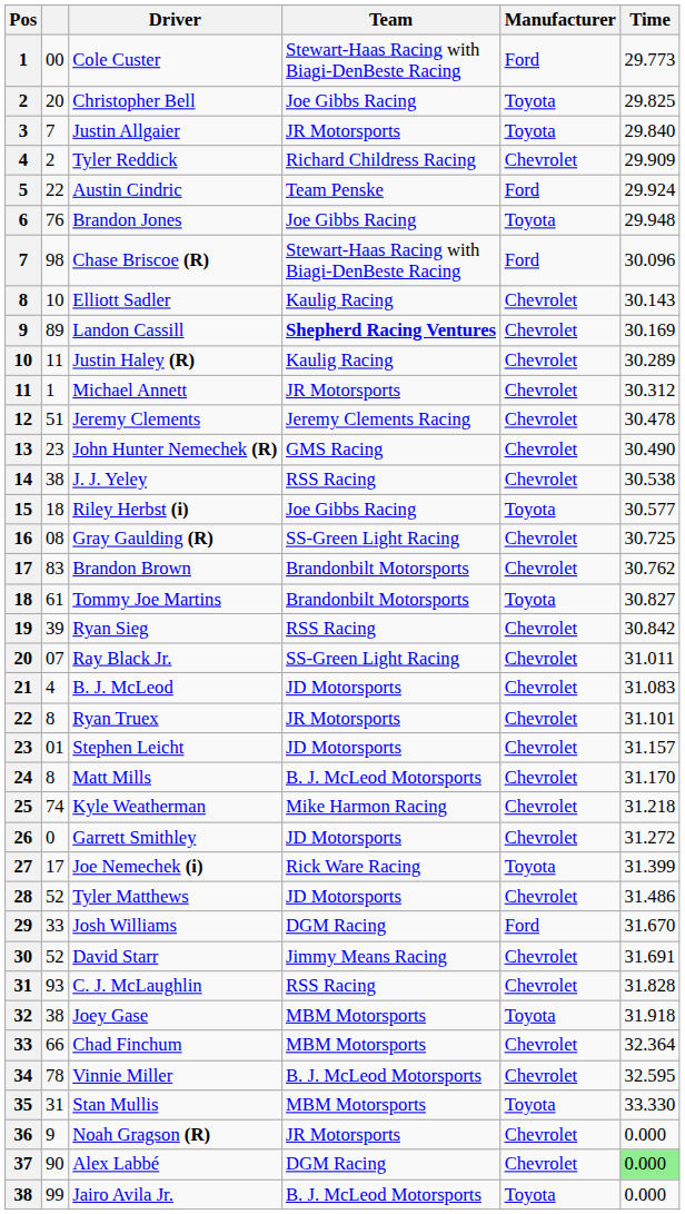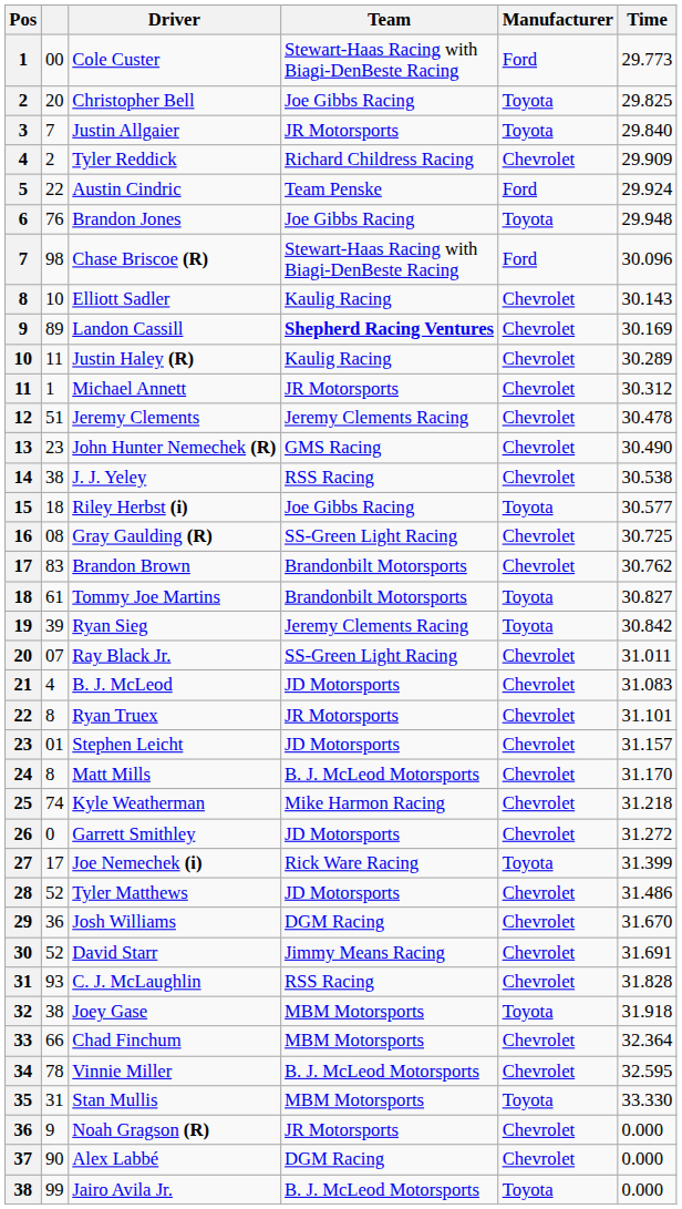 <table class="wikitable" style="font-size:98%">
 <tr>
 <th>Pos</th>
 <th></th>
 <th>Driver</th>
 <th>Team</th>
 <th>Manufacturer</th>
 <th>Time</th>
 </tr>
 <tr>
 <th>1</th>
 <td>00</td>
 <td><a href='#'>Cole Custer</a></td>
 <td><a href='#'>Stewart-Haas Racing</a> with <br> <a href='#'>Biagi-DenBeste Racing</a></td>
 <td><a href='#'>Ford</a></td>
 <td>29.773</td>
 </tr>
 <tr>
 <th>2</th>
 <td>20</td>
 <td><a href='#'>Christopher Bell</a></td>
 <td><a href='#'>Joe Gibbs Racing</a></td>
 <td><a href='#'>Toyota</a></td>
 <td>29.825</td>
 </tr>
 <tr>
 <th>3</th>
 <td>7</td>
 <td><a href='#'>Justin Allgaier</a></td>
 <td><a href='#'>JR Motorsports</a></td>
 <td><a href='#'>Toyota</a></td>
 <td>29.840</td>
 </tr>
 <tr>
 <th>4</th>
 <td>2</td>
 <td><a href='#'>Tyler Reddick</a></td>
 <td><a href='#'>Richard Childress Racing</a></td>
 <td><a href='#'>Chevrolet</a></td>
 <td>29.909</td>
 </tr>
 <tr>
 <th>5</th>
 <td>22</td>
 <td><a href='#'>Austin Cindric</a></td>
 <td><a href='#'>Team Penske</a></td>
 <td><a href='#'>Ford</a></td>
 <td>29.924</td>
 </tr>
 <tr>
 <th>6</th>
 <td>76</td>
 <td><a href='#'>Brandon Jones</a></td>
 <td><a href='#'>Joe Gibbs Racing</a></td>
 <td><a href='#'>Toyota</a></td>
 <td>29.948</td>
 </tr>
 <tr>
 <th>7</th>
 <td>98</td>
 <td><a href='#'>Chase Briscoe</a> <strong>(R)</strong></td>
 <td><a href='#'>Stewart-Haas Racing</a> with <br> <a href='#'>Biagi-DenBeste Racing</a></td>
 <td><a href='#'>Ford</a></td>
 <td>30.096</td>
 </tr>
 <tr>
 <th>8</th>
 <td>10</td>
 <td><a href='#'>Elliott Sadler</a></td>
 <td><a href='#'>Kaulig Racing</a></td>
 <td><a href='#'>Chevrolet</a></td>
 <td>30.143</td>
 </tr>
 <tr>
 <th>9</th>
 <td>89</td>
 <td><a href='#'>Landon Cassill</a></td>
 <td><strong><a href='#'>Shepherd Racing Ventures</a></strong></td>
 <td><a href='#'>Chevrolet</a></td>
 <td>30.169</td>
 </tr>
 <tr>
 <th>10</th>
 <td>11</td>
 <td><a href='#'>Justin Haley</a> <strong>(R)</strong></td>
 <td><a href='#'>Kaulig Racing</a></td>
 <td><a href='#'>Chevrolet</a></td>
 <td>30.289</td>
 </tr>
 <tr>
 <th>11</th>
 <td>1</td>
 <td><a href='#'>Michael Annett</a></td>
 <td><a href='#'>JR Motorsports</a></td>
 <td><a href='#'>Chevrolet</a></td>
 <td>30.312</td>
 </tr>
 <tr>
 <th>12</th>
 <td>51</td>
 <td><a href='#'>Jeremy Clements</a></td>
 <td><a href='#'>Jeremy Clements Racing</a></td>
 <td><a href='#'>Chevrolet</a></td>
 <td>30.478</td>
 </tr>
 <tr>
 <th>13</th>
 <td>23</td>
 <td><a href='#'>John Hunter Nemechek</a> <strong>(R)</strong></td>
 <td><a href='#'>GMS Racing</a></td>
 <td><a href='#'>Chevrolet</a></td>
 <td>30.490</td>
 </tr>
 <tr>
 <th>14</th>
 <td>38</td>
 <td><a href='#'>J. J. Yeley</a></td>
 <td><a href='#'>RSS Racing</a></td>
 <td><a href='#'>Chevrolet</a></td>
 <td>30.538</td>
 </tr>
 <tr>
 <th>15</th>
 <td>18</td>
 <td><a href='#'>Riley Herbst</a> <strong>(i)</strong></td>
 <td><a href='#'>Joe Gibbs Racing</a></td>
 <td><a href='#'>Toyota</a></td>
 <td>30.577</td>
 </tr>
 <tr>
 <th>16</th>
 <td>08</td>
 <td><a href='#'>Gray Gaulding</a> <strong>(R)</strong></td>
 <td><a href='#'>SS-Green Light Racing</a></td>
 <td><a href='#'>Chevrolet</a></td>
 <td>30.725</td>
 </tr>
 <tr>
 <th>17</th>
 <td>83</td>
 <td><a href='#'>Brandon Brown</a></td>
 <td><a href='#'>Brandonbilt Motorsports</a></td>
 <td><a href='#'>Chevrolet</a></td>
 <td>30.762</td>
 </tr>
 <tr>
 <th>18</th>
 <td>61</td>
 <td><a href='#'>Tommy Joe Martins</a></td>
 <td><a href='#'>Brandonbilt Motorsports</a></td>
 <td><a href='#'>Toyota</a></td>
 <td>30.827</td>
 </tr>
 <tr>
 <th>19</th>
 <td>39</td>
 <td><a href='#'>Ryan Sieg</a></td>
-<td><a href='#'>RSS Racing</a></td>
-<td><a href='#'>Chevrolet</a></td>
+<td><a href='#'>Jeremy Clements Racing</a></td>
+<td><a href='#'>Toyota</a></td>
 <td>30.842</td>
 </tr>
 <tr>
 <th>20</th>
 <td>07</td>
 <td><a href='#'>Ray Black Jr.</a></td>
 <td><a href='#'>SS-Green Light Racing</a></td>
 <td><a href='#'>Chevrolet</a></td>
 <td>31.011</td>
 </tr>
 <tr>
 <th>21</th>
 <td>4</td>
 <td><a href='#'>B. J. McLeod</a></td>
 <td><a href='#'>JD Motorsports</a></td>
 <td><a href='#'>Chevrolet</a></td>
 <td>31.083</td>
 </tr>
 <tr>
 <th>22</th>
 <td>8</td>
 <td><a href='#'>Ryan Truex</a></td>
 <td><a href='#'>JR Motorsports</a></td>
 <td><a href='#'>Chevrolet</a></td>
 <td>31.101</td>
 </tr>
 <tr>
 <th>23</th>
 <td>01</td>
 <td><a href='#'>Stephen Leicht</a></td>
 <td><a href='#'>JD Motorsports</a></td>
 <td><a href='#'>Chevrolet</a></td>
 <td>31.157</td>
 </tr>
 <tr>
 <th>24</th>
 <td>8</td>
 <td><a href='#'>Matt Mills</a></td>
 <td><a href='#'>B. J. McLeod Motorsports</a></td>
 <td><a href='#'>Chevrolet</a></td>
 <td>31.170</td>
 </tr>
 <tr>
 <th>25</th>
 <td>74</td>
 <td><a href='#'>Kyle Weatherman</a></td>
 <td><a href='#'>Mike Harmon Racing</a></td>
 <td><a href='#'>Chevrolet</a></td>
 <td>31.218</td>
 </tr>
 <tr>
 <th>26</th>
 <td>0</td>
 <td><a href='#'>Garrett Smithley</a></td>
 <td><a href='#'>JD Motorsports</a></td>
 <td><a href='#'>Chevrolet</a></td>
 <td>31.272</td>
 </tr>
 <tr>
 <th>27</th>
 <td>17</td>
 <td><a href='#'>Joe Nemechek</a> <strong>(i)</strong></td>
 <td><a href='#'>Rick Ware Racing</a></td>
 <td><a href='#'>Toyota</a></td>
 <td>31.399</td>
 </tr>
 <tr>
 <th>28</th>
 <td>52</td>
 <td><a href='#'>Tyler Matthews</a></td>
 <td><a href='#'>JD Motorsports</a></td>
 <td><a href='#'>Chevrolet</a></td>
 <td>31.486</td>
 </tr>
 <tr>
 <th>29</th>
-<td>33</td>
+<td>36</td>
 <td><a href='#'>Josh Williams</a></td>
 <td><a href='#'>DGM Racing</a></td>
-<td><a href='#'>Ford</a></td>
+<td><a href='#'>Chevrolet</a></td>
 <td>31.670</td>
 </tr>
 <tr>
 <th>30</th>
 <td>52</td>
 <td><a href='#'>David Starr</a></td>
 <td><a href='#'>Jimmy Means Racing</a></td>
 <td><a href='#'>Chevrolet</a></td>
 <td>31.691</td>
 </tr>
 <tr>
 <th>31</th>
 <td>93</td>
 <td><a href='#'>C. J. McLaughlin</a></td>
 <td><a href='#'>RSS Racing</a></td>
 <td><a href='#'>Chevrolet</a></td>
 <td>31.828</td>
 </tr>
 <tr>
 <th>32</th>
 <td>38</td>
 <td><a href='#'>Joey Gase</a></td>
 <td><a href='#'>MBM Motorsports</a></td>
 <td><a href='#'>Toyota</a></td>
 <td>31.918</td>
 </tr>
 <tr>
 <th>33</th>
 <td>66</td>
 <td><a href='#'>Chad Finchum</a></td>
 <td><a href='#'>MBM Motorsports</a></td>
 <td><a href='#'>Chevrolet</a></td>
 <td>32.364</td>
 </tr>
 <tr>
 <th>34</th>
 <td>78</td>
 <td><a href='#'>Vinnie Miller</a></td>
 <td><a href='#'>B. J. McLeod Motorsports</a></td>
 <td><a href='#'>Chevrolet</a></td>
 <td>32.595</td>
 </tr>
 <tr>
 <th>35</th>
 <td>31</td>
 <td><a href='#'>Stan Mullis</a></td>
 <td><a href='#'>MBM Motorsports</a></td>
 <td><a href='#'>Toyota</a></td>
 <td>33.330</td>
 </tr>
 <tr>
 <th>36</th>
 <td>9</td>
 <td><a href='#'>Noah Gragson</a> <strong>(R)</strong></td>
 <td><a href='#'>JR Motorsports</a></td>
 <td><a href='#'>Chevrolet</a></td>
 <td>0.000</td>
 </tr>
 <tr>
 <th>37</th>
 <td>90</td>
 <td><a href='#'>Alex Labbé</a></td>
 <td><a href='#'>DGM Racing</a></td>
 <td><a href='#'>Chevrolet</a></td>
-<td style="background: lightgreen;">0.000</td>
+<td>0.000</td>
 </tr>
 <tr>
 <th>38</th>
 <td>99</td>
 <td><a href='#'>Jairo Avila Jr.</a></td>
 <td><a href='#'>B. J. McLeod Motorsports</a></td>
 <td><a href='#'>Toyota</a></td>
 <td>0.000</td>
 </tr>
 <tr>
 </tr>
 </table>
